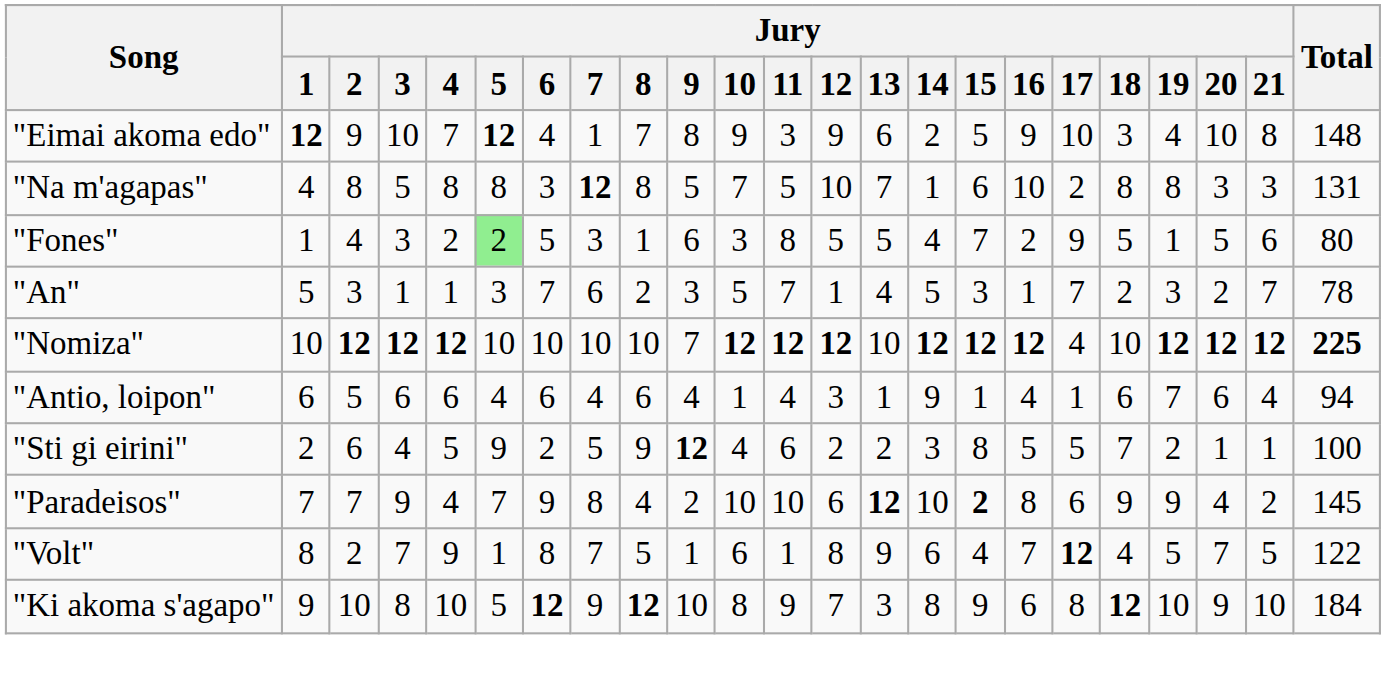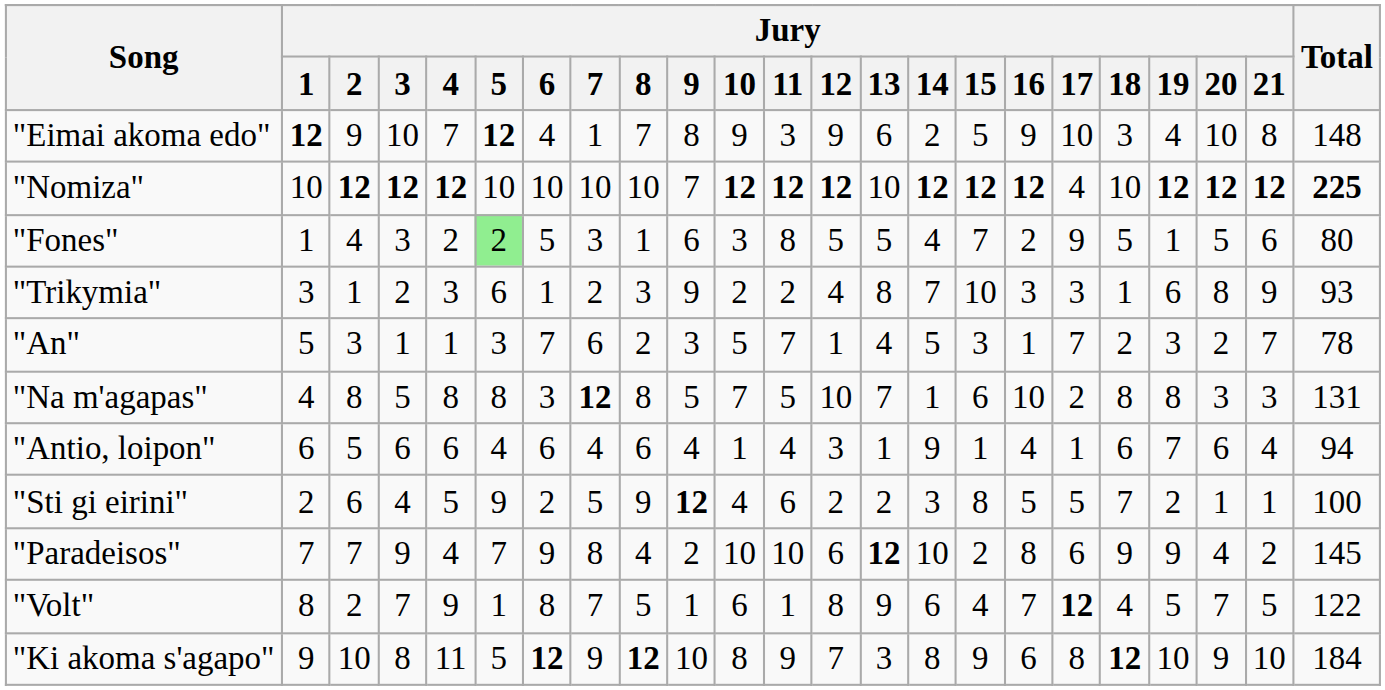 <table class="wikitable plainrowheaders" style="margin: 1em auto 1em auto; text-align:center;">
 <tr>
 </tr>
 <tr>
 <th rowspan="2">Song</th>
 <th colspan="21">Jury</th>
 <th rowspan="2">Total</th>
 </tr>
 <tr>
 <th>1</th>
 <th>2</th>
 <th>3</th>
 <th>4</th>
 <th>5</th>
 <th>6</th>
 <th>7</th>
 <th>8</th>
 <th>9</th>
 <th>10</th>
 <th>11</th>
 <th>12</th>
 <th>13</th>
 <th>14</th>
 <th>15</th>
 <th>16</th>
 <th>17</th>
 <th>18</th>
 <th>19</th>
 <th>20</th>
 <th>21</th>
 </tr>
 <tr>
 <td align="left">"Eimai akoma edo"</td>
 <td><strong>12</strong></td>
 <td>9</td>
 <td>10</td>
 <td>7</td>
 <td><strong>12</strong></td>
 <td>4</td>
 <td>1</td>
 <td>7</td>
 <td>8</td>
 <td>9</td>
 <td>3</td>
 <td>9</td>
 <td>6</td>
 <td>2</td>
 <td>5</td>
 <td>9</td>
 <td>10</td>
 <td>3</td>
 <td>4</td>
 <td>10</td>
 <td>8</td>
 <td>148</td>
 </tr>
 <tr>
-<td align="left">"Na m'agapas"</td>
-<td>4</td>
-<td>8</td>
-<td>5</td>
-<td>8</td>
-<td>8</td>
-<td>3</td>
+<td align="left">"Nomiza"</td>
+<td>10</td>
 <td><strong>12</strong></td>
-<td>8</td>
-<td>5</td>
-<td>7</td>
-<td>5</td>
+<td><strong>12</strong></td>
+<td><strong>12</strong></td>
+<td>10</td>
+<td>10</td>
+<td>10</td>
 <td>10</td>
 <td>7</td>
-<td>1</td>
-<td>6</td>
+<td><strong>12</strong></td>
+<td><strong>12</strong></td>
+<td><strong>12</strong></td>
 <td>10</td>
-<td>2</td>
-<td>8</td>
-<td>8</td>
-<td>3</td>
-<td>3</td>
-<td>131</td>
+<td><strong>12</strong></td>
+<td><strong>12</strong></td>
+<td><strong>12</strong></td>
+<td>4</td>
+<td>10</td>
+<td><strong>12</strong></td>
+<td><strong>12</strong></td>
+<td><strong>12</strong></td>
+<td><strong>225</strong></td>
 </tr>
 <tr>
 <td align="left">"Fones"</td>
 <td>1</td>
 <td>4</td>
 <td>3</td>
 <td>2</td>
 <td style="background: lightgreen;">2</td>
 <td>5</td>
 <td>3</td>
 <td>1</td>
 <td>6</td>
 <td>3</td>
 <td>8</td>
 <td>5</td>
 <td>5</td>
 <td>4</td>
 <td>7</td>
 <td>2</td>
 <td>9</td>
 <td>5</td>
 <td>1</td>
 <td>5</td>
 <td>6</td>
 <td>80</td>
 </tr>
 <tr>
+<td align="left">"Trikymia"</td>
+<td>3</td>
+<td>1</td>
+<td>2</td>
+<td>3</td>
+<td>6</td>
+<td>1</td>
+<td>2</td>
+<td>3</td>
+<td>9</td>
+<td>2</td>
+<td>2</td>
+<td>4</td>
+<td>8</td>
+<td>7</td>
+<td>10</td>
+<td>3</td>
+<td>3</td>
+<td>1</td>
+<td>6</td>
+<td>8</td>
+<td>9</td>
+<td>93</td>
+</tr>
+<tr>
 <td align="left">"An"</td>
 <td>5</td>
 <td>3</td>
 <td>1</td>
 <td>1</td>
 <td>3</td>
 <td>7</td>
 <td>6</td>
 <td>2</td>
 <td>3</td>
 <td>5</td>
 <td>7</td>
 <td>1</td>
 <td>4</td>
 <td>5</td>
 <td>3</td>
 <td>1</td>
 <td>7</td>
 <td>2</td>
 <td>3</td>
 <td>2</td>
 <td>7</td>
 <td>78</td>
 </tr>
 <tr>
-<td align="left">"Nomiza"</td>
-<td>10</td>
+<td align="left">"Na m'agapas"</td>
+<td>4</td>
+<td>8</td>
+<td>5</td>
+<td>8</td>
+<td>8</td>
+<td>3</td>
 <td><strong>12</strong></td>
-<td><strong>12</strong></td>
-<td><strong>12</strong></td>
-<td>10</td>
-<td>10</td>
-<td>10</td>
+<td>8</td>
+<td>5</td>
+<td>7</td>
+<td>5</td>
 <td>10</td>
 <td>7</td>
-<td><strong>12</strong></td>
-<td><strong>12</strong></td>
-<td><strong>12</strong></td>
+<td>1</td>
+<td>6</td>
 <td>10</td>
-<td><strong>12</strong></td>
-<td><strong>12</strong></td>
-<td><strong>12</strong></td>
-<td>4</td>
-<td>10</td>
-<td><strong>12</strong></td>
-<td><strong>12</strong></td>
-<td><strong>12</strong></td>
-<td><strong>225</strong></td>
+<td>2</td>
+<td>8</td>
+<td>8</td>
+<td>3</td>
+<td>3</td>
+<td>131</td>
 </tr>
 <tr>
 <td align="left">"Antio, loipon"</td>
 <td>6</td>
 <td>5</td>
 <td>6</td>
 <td>6</td>
 <td>4</td>
 <td>6</td>
 <td>4</td>
 <td>6</td>
 <td>4</td>
 <td>1</td>
 <td>4</td>
 <td>3</td>
 <td>1</td>
 <td>9</td>
 <td>1</td>
 <td>4</td>
 <td>1</td>
 <td>6</td>
 <td>7</td>
 <td>6</td>
 <td>4</td>
 <td>94</td>
 </tr>
 <tr>
 <td align="left">"Sti gi eirini"</td>
 <td>2</td>
 <td>6</td>
 <td>4</td>
 <td>5</td>
 <td>9</td>
 <td>2</td>
 <td>5</td>
 <td>9</td>
 <td><strong>12</strong></td>
 <td>4</td>
 <td>6</td>
 <td>2</td>
 <td>2</td>
 <td>3</td>
 <td>8</td>
 <td>5</td>
 <td>5</td>
 <td>7</td>
 <td>2</td>
 <td>1</td>
 <td>1</td>
 <td>100</td>
 </tr>
 <tr>
 <td align="left">"Paradeisos"</td>
 <td>7</td>
 <td>7</td>
 <td>9</td>
 <td>4</td>
 <td>7</td>
 <td>9</td>
 <td>8</td>
 <td>4</td>
 <td>2</td>
 <td>10</td>
 <td>10</td>
 <td>6</td>
 <td><strong>12</strong></td>
 <td>10</td>
-<td><strong>2</strong></td>
+<td>2</td>
 <td>8</td>
 <td>6</td>
 <td>9</td>
 <td>9</td>
 <td>4</td>
 <td>2</td>
 <td>145</td>
 </tr>
 <tr>
 <td align="left">"Volt"</td>
 <td>8</td>
 <td>2</td>
 <td>7</td>
 <td>9</td>
 <td>1</td>
 <td>8</td>
 <td>7</td>
 <td>5</td>
 <td>1</td>
 <td>6</td>
 <td>1</td>
 <td>8</td>
 <td>9</td>
 <td>6</td>
 <td>4</td>
 <td>7</td>
 <td><strong>12</strong></td>
 <td>4</td>
 <td>5</td>
 <td>7</td>
 <td>5</td>
 <td>122</td>
 </tr>
 <tr>
 <td align="left">"Ki akoma s'agapo"</td>
 <td>9</td>
 <td>10</td>
 <td>8</td>
-<td>10</td>
+<td>11</td>
 <td>5</td>
 <td><strong>12</strong></td>
 <td>9</td>
 <td><strong>12</strong></td>
 <td>10</td>
 <td>8</td>
 <td>9</td>
 <td>7</td>
 <td>3</td>
 <td>8</td>
 <td>9</td>
 <td>6</td>
 <td>8</td>
 <td><strong>12</strong></td>
 <td>10</td>
 <td>9</td>
 <td>10</td>
 <td>184</td>
 </tr>
 </table>
